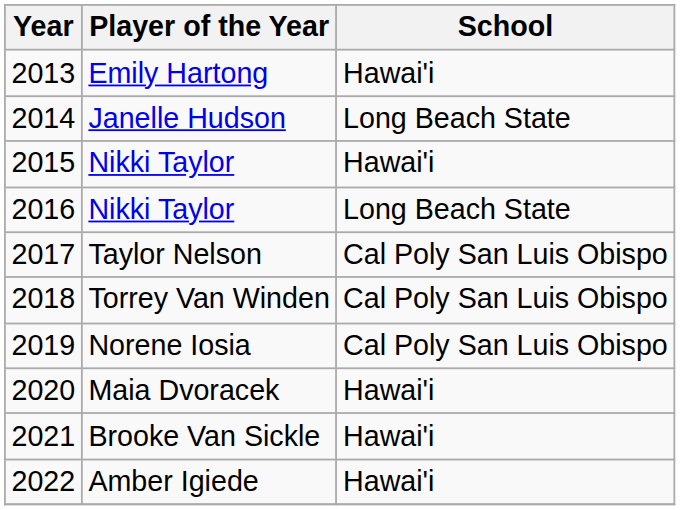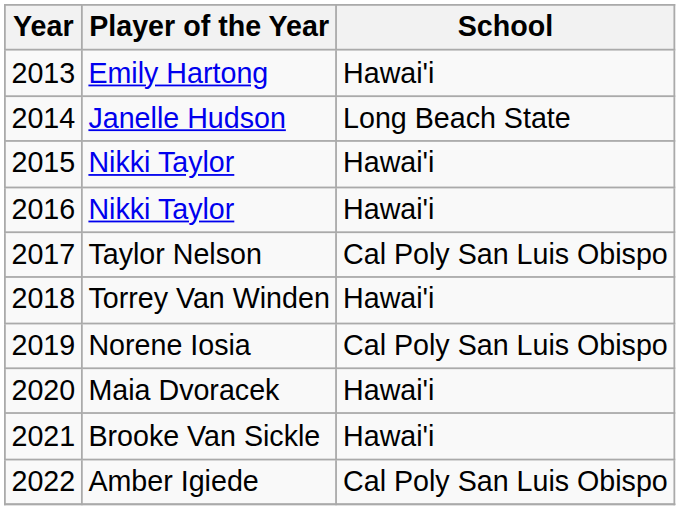 <table class="wikitable">
 <tr>
 <th>Year</th>
 <th>Player of the Year</th>
 <th>School</th>
 </tr>
 <tr>
 <td>2013</td>
 <td><a href='#'>Emily Hartong</a></td>
 <td>Hawai'i</td>
 </tr>
 <tr>
 <td>2014</td>
 <td><a href='#'>Janelle Hudson</a></td>
 <td>Long Beach State</td>
 </tr>
 <tr>
 <td>2015</td>
 <td><a href='#'>Nikki Taylor</a></td>
 <td>Hawai'i</td>
 </tr>
 <tr>
 <td>2016</td>
 <td><a href='#'>Nikki Taylor</a></td>
-<td>Long Beach State</td>
+<td>Hawai'i</td>
 </tr>
 <tr>
 <td>2017</td>
 <td>Taylor Nelson</td>
 <td>Cal Poly San Luis Obispo</td>
 </tr>
 <tr>
 <td>2018</td>
 <td>Torrey Van Winden</td>
-<td>Cal Poly San Luis Obispo</td>
+<td>Hawai'i</td>
 </tr>
 <tr>
 <td>2019</td>
 <td>Norene Iosia</td>
 <td>Cal Poly San Luis Obispo</td>
 </tr>
 <tr>
 <td>2020</td>
 <td>Maia Dvoracek</td>
 <td>Hawai'i</td>
 </tr>
 <tr>
 <td>2021</td>
 <td>Brooke Van Sickle</td>
 <td>Hawai'i</td>
 </tr>
 <tr>
 <td>2022</td>
 <td>Amber Igiede</td>
-<td>Hawai'i</td>
+<td>Cal Poly San Luis Obispo</td>
 </tr>
 <tr>
 </tr>
 </table>
